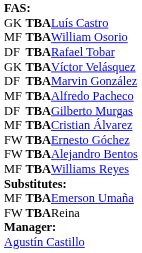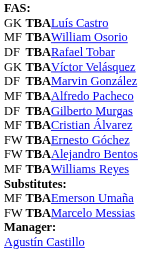 <table style="font-size: 90%" cellspacing="0" cellpadding="0">
 <tr>
 <td colspan="4"><strong>FAS:</strong></td>
 </tr>
 <tr>
 <th width="25"></th>
 <th width="25"></th>
 </tr>
 <tr>
 <td>GK</td>
 <td><strong>TBA</strong></td>
 <td>  <a href='#'>Luís Castro</a></td>
 </tr>
 <tr>
 <td>MF</td>
 <td><strong>TBA</strong></td>
 <td> <a href='#'>William Osorio</a></td>
 </tr>
 <tr>
 <td>DF</td>
 <td><strong>TBA</strong></td>
 <td> <a href='#'>Rafael Tobar</a></td>
 </tr>
 <tr>
 <td>GK</td>
 <td><strong>TBA</strong></td>
 <td> <a href='#'>Víctor Velásquez</a></td>
 </tr>
 <tr>
 <td>DF</td>
 <td><strong>TBA</strong></td>
 <td>  <a href='#'>Marvin González</a>  </td>
 </tr>
 <tr>
 <td>MF</td>
 <td><strong>TBA</strong></td>
 <td> <a href='#'>Alfredo Pacheco</a></td>
 </tr>
 <tr>
 <td>DF</td>
 <td><strong>TBA</strong></td>
 <td> <a href='#'>Gilberto Murgas</a></td>
 </tr>
 <tr>
 <td>MF</td>
 <td><strong>TBA</strong></td>
 <td> <a href='#'>Cristian Álvarez</a></td>
 <td></td>
 </tr>
 <tr>
 <td>FW</td>
 <td><strong>TBA</strong></td>
 <td>  <a href='#'>Ernesto Góchez</a></td>
 <td></td>
 </tr>
 <tr>
 <td>FW</td>
 <td><strong>TBA</strong></td>
 <td> <a href='#'>Alejandro Bentos</a></td>
 <td></td>
 </tr>
 <tr>
 <td>MF</td>
 <td><strong>TBA</strong></td>
 <td> <a href='#'>Williams Reyes</a></td>
 </tr>
 <tr>
 <td colspan=3><strong>Substitutes:</strong></td>
 </tr>
 <tr>
 <td>MF</td>
 <td><strong>TBA</strong></td>
 <td> <a href='#'>Emerson Umaña</a></td>
 <td>  </td>
 </tr>
 <tr>
 <td>FW</td>
 <td><strong>TBA</strong></td>
-<td> Reina</td>
+<td> <a href='#'>Marcelo Messias</a></td>
 <td></td>
 </tr>
 <tr>
 <td colspan=3><strong>Manager:</strong></td>
 </tr>
 <tr>
 <td colspan=4> <a href='#'>Agustín Castillo</a></td>
 </tr>
 </table>
